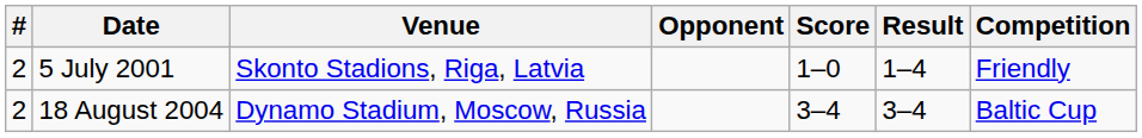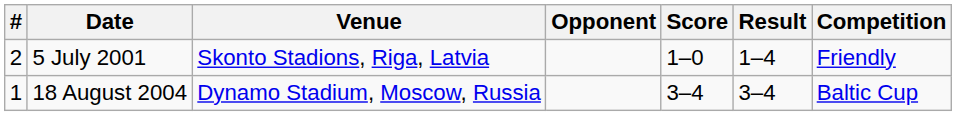 <table class="wikitable">
 <tr>
 <th>#</th>
 <th>Date</th>
 <th>Venue</th>
 <th>Opponent</th>
 <th>Score</th>
 <th>Result</th>
 <th>Competition</th>
 </tr>
 <tr>
 <td>2</td>
 <td>5 July 2001</td>
 <td><a href='#'>Skonto Stadions</a>, <a href='#'>Riga</a>, <a href='#'>Latvia</a></td>
 <td></td>
 <td>1–0</td>
 <td>1–4</td>
 <td><a href='#'>Friendly</a></td>
 </tr>
 <tr>
-<td>2</td>
+<td>1</td>
 <td>18 August 2004</td>
 <td><a href='#'>Dynamo Stadium</a>, <a href='#'>Moscow</a>, <a href='#'>Russia</a></td>
 <td></td>
 <td>3–4</td>
 <td>3–4</td>
 <td><a href='#'>Baltic Cup</a></td>
 </tr>
 </table>
